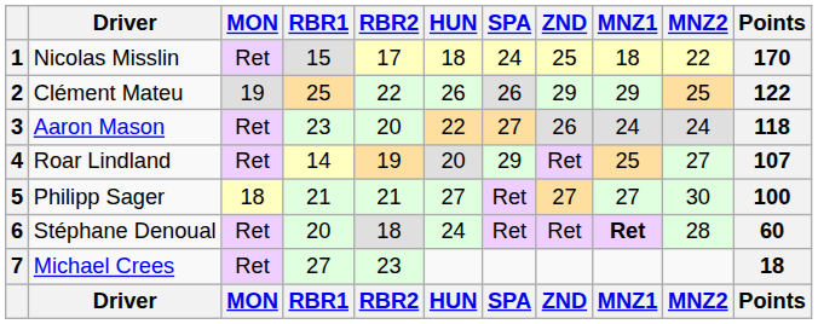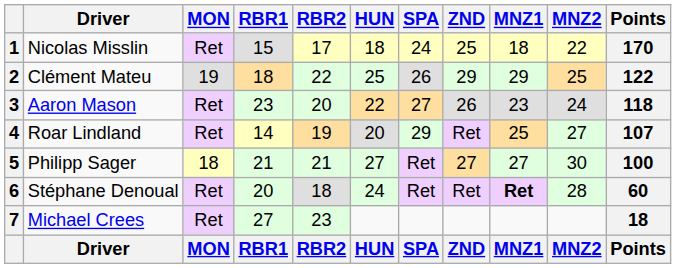 <table class="wikitable" style="font-size: 85%; text-align:center">
 <tr valign="top">
 <th valign="middle"></th>
 <th valign="middle">Driver</th>
 <th><a href='#'>MON</a><br></th>
 <th><a href='#'>RBR1</a><br></th>
 <th><a href='#'>RBR2</a><br></th>
 <th><a href='#'>HUN</a><br></th>
 <th><a href='#'>SPA</a><br></th>
 <th><a href='#'>ZND</a><br></th>
 <th><a href='#'>MNZ1</a><br></th>
 <th><a href='#'>MNZ2</a><br></th>
 <th valign="middle">Points</th>
 </tr>
 <tr>
 <th>1</th>
 <td align=left> Nicolas Misslin</td>
 <td style="background:#EFCFFF;">Ret</td>
 <td style="background:#DFDFDF;">15</td>
 <td style="background:#FFFFBF;">17</td>
 <td style="background:#FFFFBF;">18</td>
 <td style="background:#FFFFBF;">24</td>
 <td style="background:#FFFFBF;">25</td>
 <td style="background:#FFFFBF;">18</td>
 <td style="background:#FFFFBF;">22</td>
 <th>170</th>
 </tr>
 <tr>
 <th>2</th>
 <td align=left> Clément Mateu</td>
 <td style="background:#DFDFDF;">19</td>
-<td style="background:#FFDF9F;">25</td>
+<td style="background:#FFDF9F;">18</td>
 <td style="background:#DFFFDF;">22</td>
-<td style="background:#DFFFDF;">26</td>
+<td style="background:#DFFFDF;">25</td>
 <td style="background:#DFDFDF;">26</td>
 <td style="background:#DFFFDF;">29</td>
 <td style="background:#DFFFDF;">29</td>
 <td style="background:#FFDF9F;">25</td>
 <th>122</th>
 </tr>
 <tr>
 <th>3</th>
 <td align=left> <a href='#'>Aaron Mason</a></td>
 <td style="background:#EFCFFF;">Ret</td>
 <td style="background:#DFFFDF;">23</td>
 <td style="background:#DFFFDF;">20</td>
 <td style="background:#FFDF9F;">22</td>
 <td style="background:#FFDF9F;">27</td>
 <td style="background:#DFDFDF;">26</td>
-<td style="background:#DFDFDF;">24</td>
+<td style="background:#DFDFDF;">23</td>
 <td style="background:#DFDFDF;">24</td>
 <th>118</th>
 </tr>
 <tr>
 <th>4</th>
 <td align=left> Roar Lindland</td>
 <td style="background:#EFCFFF;">Ret</td>
 <td style="background:#FFFFBF;">14</td>
 <td style="background:#FFDF9F;">19</td>
 <td style="background:#DFDFDF;">20</td>
 <td style="background:#DFFFDF;">29</td>
 <td style="background:#EFCFFF;">Ret</td>
 <td style="background:#FFDF9F;">25</td>
 <td style="background:#DFFFDF;">27</td>
 <th>107</th>
 </tr>
 <tr>
 <th>5</th>
 <td align=left> Philipp Sager</td>
 <td style="background:#FFFFBF;">18</td>
 <td style="background:#DFFFDF;">21</td>
 <td style="background:#DFFFDF;">21</td>
 <td style="background:#DFFFDF;">27</td>
 <td style="background:#EFCFFF;">Ret</td>
 <td style="background:#FFDF9F;">27</td>
 <td style="background:#DFFFDF;">27</td>
 <td style="background:#DFFFDF;">30</td>
 <th>100</th>
 </tr>
 <tr>
 <th>6</th>
 <td align=left> Stéphane Denoual</td>
 <td style="background:#EFCFFF;">Ret</td>
 <td style="background:#DFFFDF;">20</td>
 <td style="background:#DFDFDF;">18</td>
 <td style="background:#DFFFDF;">24</td>
 <td style="background:#EFCFFF;">Ret</td>
 <td style="background:#EFCFFF;">Ret</td>
 <td style="background:#EFCFFF;"><strong>Ret</strong></td>
 <td style="background:#DFFFDF;">28</td>
 <th>60</th>
 </tr>
 <tr>
 <th>7</th>
 <td align=left> <a href='#'>Michael Crees</a></td>
 <td style="background:#EFCFFF;">Ret</td>
 <td style="background:#DFFFDF;">27</td>
 <td style="background:#DFFFDF;">23</td>
 <td></td>
 <td></td>
 <td></td>
 <td></td>
 <td></td>
 <th>18</th>
 </tr>
 <tr valign="top">
 <th valign="middle"></th>
 <th valign="middle">Driver</th>
 <th><a href='#'>MON</a><br></th>
 <th><a href='#'>RBR1</a><br></th>
 <th><a href='#'>RBR2</a><br></th>
 <th><a href='#'>HUN</a><br></th>
 <th><a href='#'>SPA</a><br></th>
 <th><a href='#'>ZND</a><br></th>
 <th><a href='#'>MNZ1</a><br></th>
 <th><a href='#'>MNZ2</a><br></th>
 <th valign="middle">Points</th>
 </tr>
 </table>
